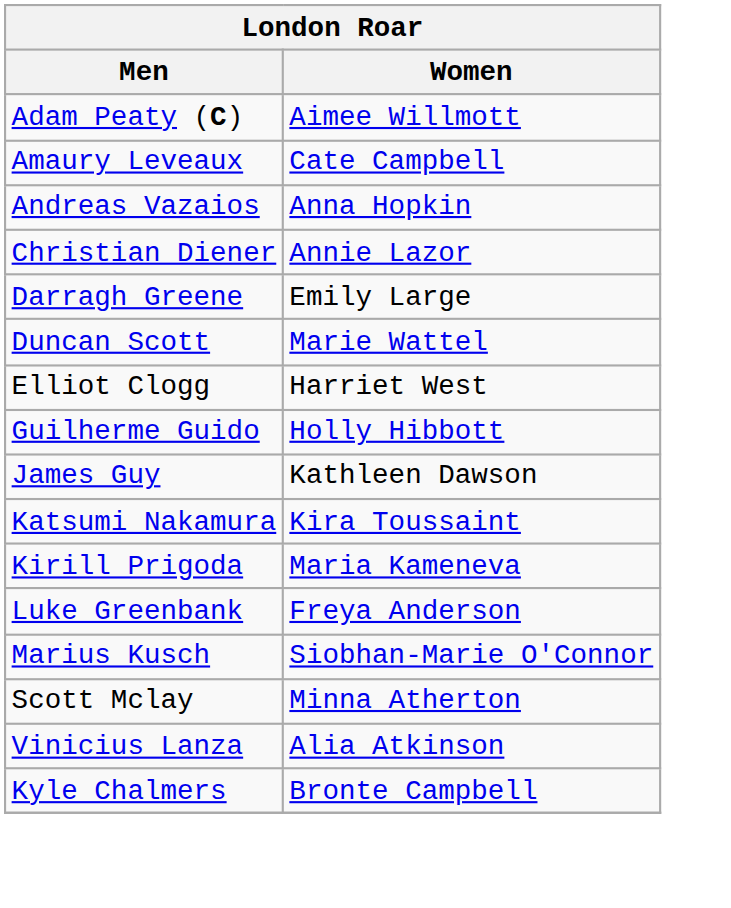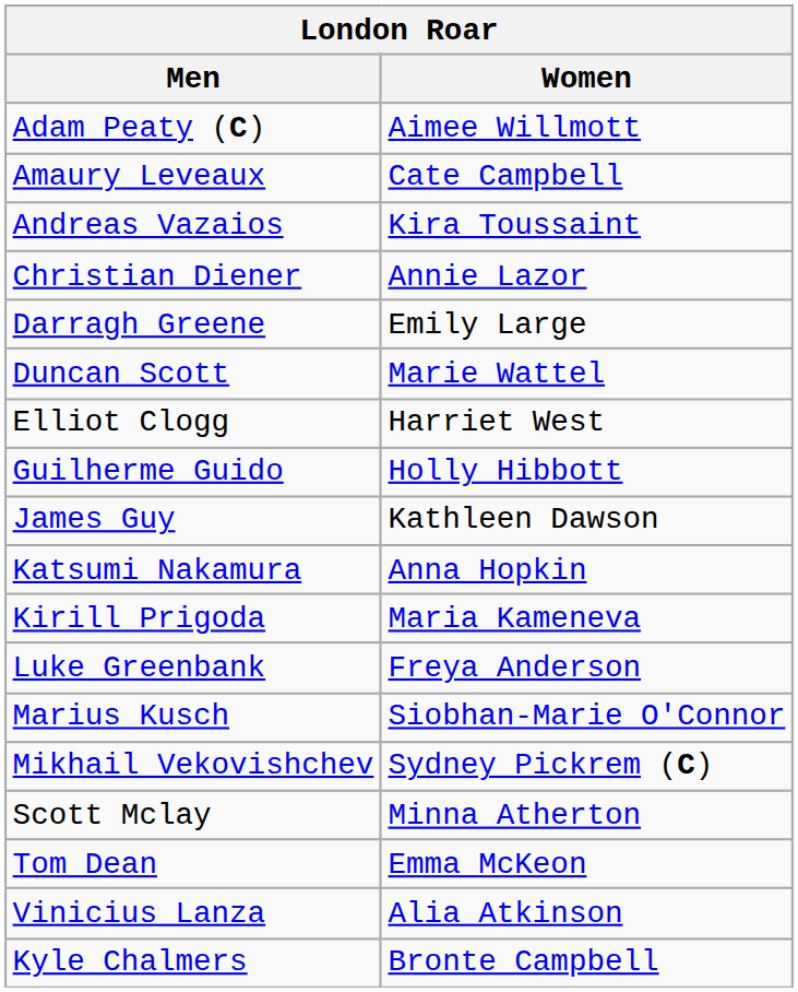 <table class="wikitable">
 <tr>
 <th colspan="2"> London Roar</th>
 </tr>
 <tr>
 <th>Men</th>
 <th>Women</th>
 </tr>
 <tr>
 <td> <a href='#'>Adam Peaty</a> (<strong>C</strong>)</td>
 <td> <a href='#'>Aimee Willmott</a></td>
 </tr>
 <tr>
 <td> <a href='#'>Amaury Leveaux</a></td>
 <td> <a href='#'>Cate Campbell</a></td>
 </tr>
 <tr>
 <td> <a href='#'>Andreas Vazaios</a></td>
-<td> <a href='#'>Anna Hopkin</a></td>
+<td> <a href='#'>Kira Toussaint</a></td>
 </tr>
 <tr>
 <td> <a href='#'>Christian Diener</a></td>
 <td> <a href='#'>Annie Lazor</a></td>
 </tr>
 <tr>
 <td> <a href='#'>Darragh Greene</a></td>
 <td> Emily Large</td>
 </tr>
 <tr>
 <td> <a href='#'>Duncan Scott</a></td>
 <td> <a href='#'>Marie Wattel</a></td>
 </tr>
 <tr>
 <td> Elliot Clogg</td>
 <td> Harriet West</td>
 </tr>
 <tr>
 <td> <a href='#'>Guilherme Guido</a></td>
 <td> <a href='#'>Holly Hibbott</a></td>
 </tr>
 <tr>
 <td> <a href='#'>James Guy</a></td>
 <td> Kathleen Dawson</td>
 </tr>
 <tr>
 <td> <a href='#'>Katsumi Nakamura</a></td>
-<td> <a href='#'>Kira Toussaint</a></td>
+<td> <a href='#'>Anna Hopkin</a></td>
 </tr>
 <tr>
 <td> <a href='#'>Kirill Prigoda</a></td>
 <td> <a href='#'>Maria Kameneva</a></td>
 </tr>
 <tr>
 <td> <a href='#'>Luke Greenbank</a></td>
 <td> <a href='#'>Freya Anderson</a></td>
 </tr>
 <tr>
 <td> <a href='#'>Marius Kusch</a></td>
 <td> <a href='#'>Siobhan-Marie O'Connor</a></td>
 </tr>
 <tr>
+<td> <a href='#'>Mikhail Vekovishchev</a></td>
+<td> <a href='#'>Sydney Pickrem</a> (<strong>C</strong>)</td>
+</tr>
+<tr>
 <td> Scott Mclay</td>
 <td> <a href='#'>Minna Atherton</a></td>
+</tr>
+<tr>
+<td> <a href='#'>Tom Dean</a></td>
+<td> <a href='#'>Emma McKeon</a></td>
 </tr>
 <tr>
 <td> <a href='#'>Vinicius Lanza</a></td>
 <td> <a href='#'>Alia Atkinson</a></td>
 </tr>
 <tr>
 <td> <a href='#'>Kyle Chalmers</a></td>
 <td> <a href='#'>Bronte Campbell</a></td>
 </tr>
 <tr>
 </tr>
 </table>
